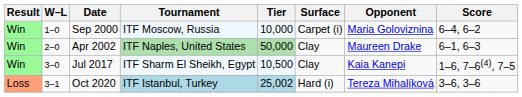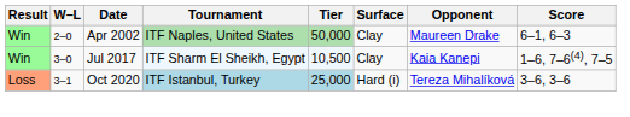 <table class="sortable wikitable">
 <tr>
 <th>Result</th>
 <th class="unsortable">W–L</th>
 <th>Date</th>
 <th>Tournament</th>
 <th>Tier</th>
 <th>Surface</th>
 <th>Opponent</th>
 <th class="unsortable">Score</th>
-</tr>
-<tr>
-<td style="background:#98fb98;">Win</td>
-<td><small>1–0</small></td>
-<td>Sep 2000</td>
-<td style="background:#f0f8ff;">ITF Moscow, Russia</td>
-<td style="background:#f0f8ff;">10,000</td>
-<td>Carpet (i)</td>
-<td> <a href='#'>Maria Goloviznina</a></td>
-<td>6–4, 6–2</td>
 </tr>
 <tr>
 <td style="background:#98fb98;">Win</td>
 <td><small>2–0</small></td>
 <td>Apr 2002</td>
 <td style="background:#addfad;">ITF Naples, United States</td>
 <td style="background:#addfad;">50,000</td>
 <td>Clay</td>
 <td> <a href='#'>Maureen Drake</a></td>
 <td>6–1, 6–3</td>
 </tr>
 <tr>
 <td style="background:#98fb98;">Win</td>
 <td><small>3–0</small></td>
 <td>Jul 2017</td>
 <td style="background:#f0f8ff;">ITF Sharm El Sheikh, Egypt</td>
 <td style="background:#f0f8ff;">10,500</td>
 <td>Clay</td>
 <td> <a href='#'>Kaia Kanepi</a></td>
 <td>1–6, 7–6<sup>(4)</sup>, 7–5</td>
 </tr>
 <tr>
 <td style="background:#ffa07a;">Loss</td>
 <td><small>3–1</small></td>
 <td>Oct 2020</td>
 <td style="background:lightblue;">ITF Istanbul, Turkey</td>
-<td style="background:lightblue;">25,002</td>
+<td style="background:lightblue;">25,000</td>
 <td>Hard (i)</td>
 <td> <a href='#'>Tereza Mihalíková</a></td>
 <td>3–6, 3–6</td>
 </tr>
 </table>
